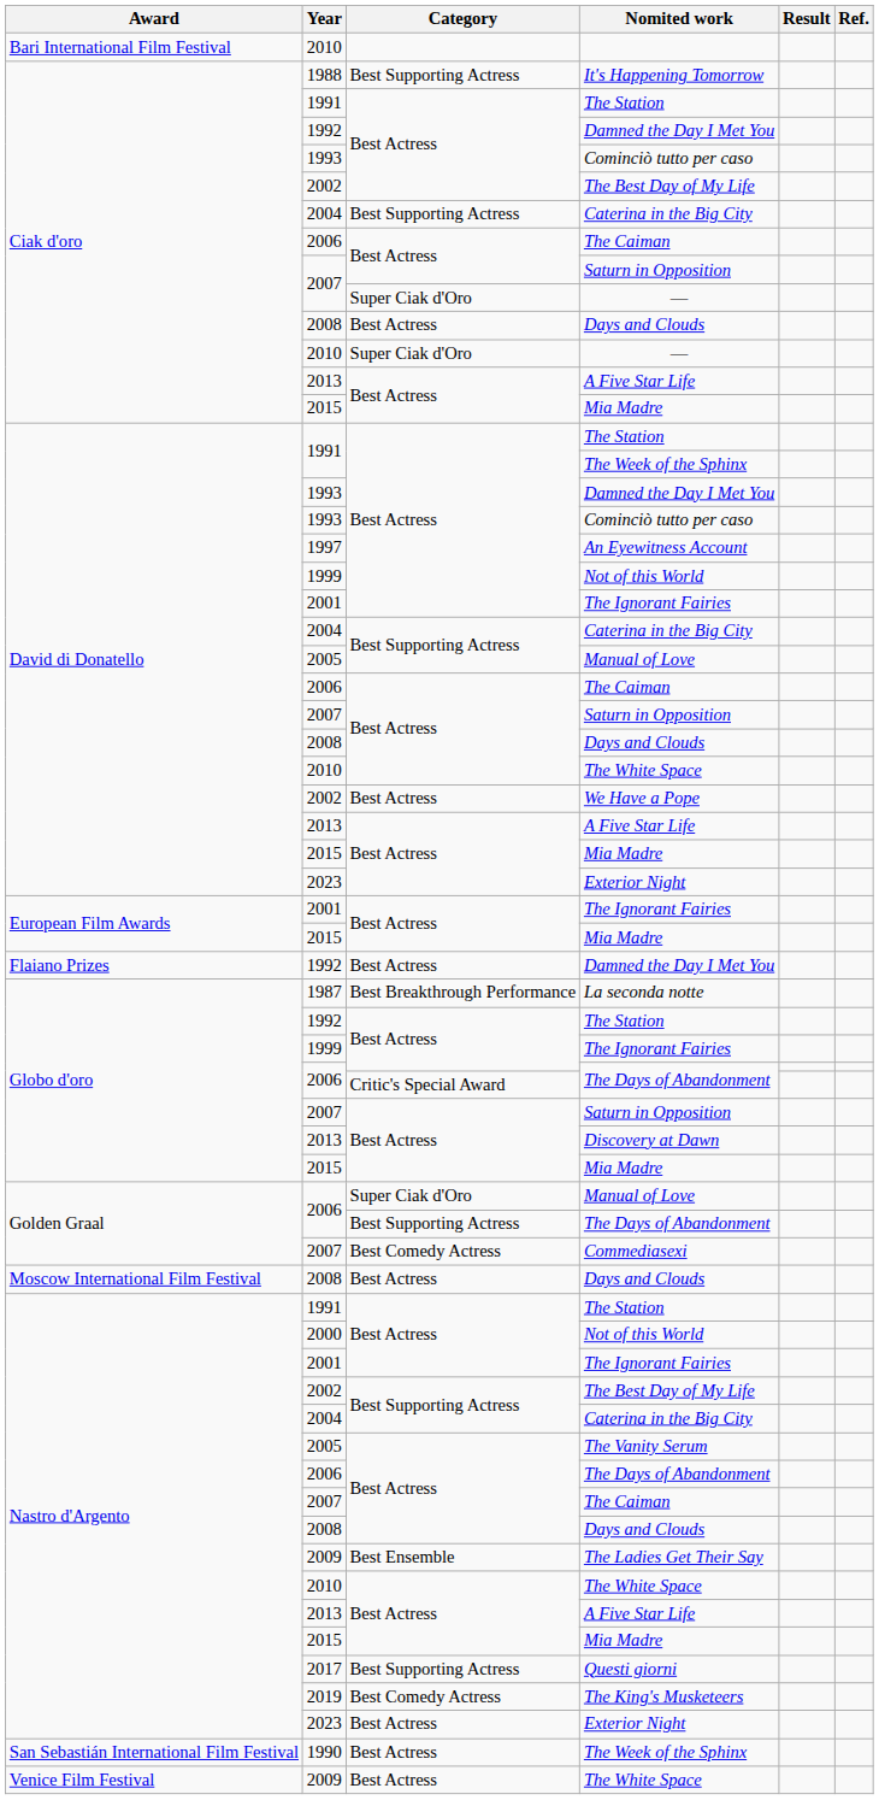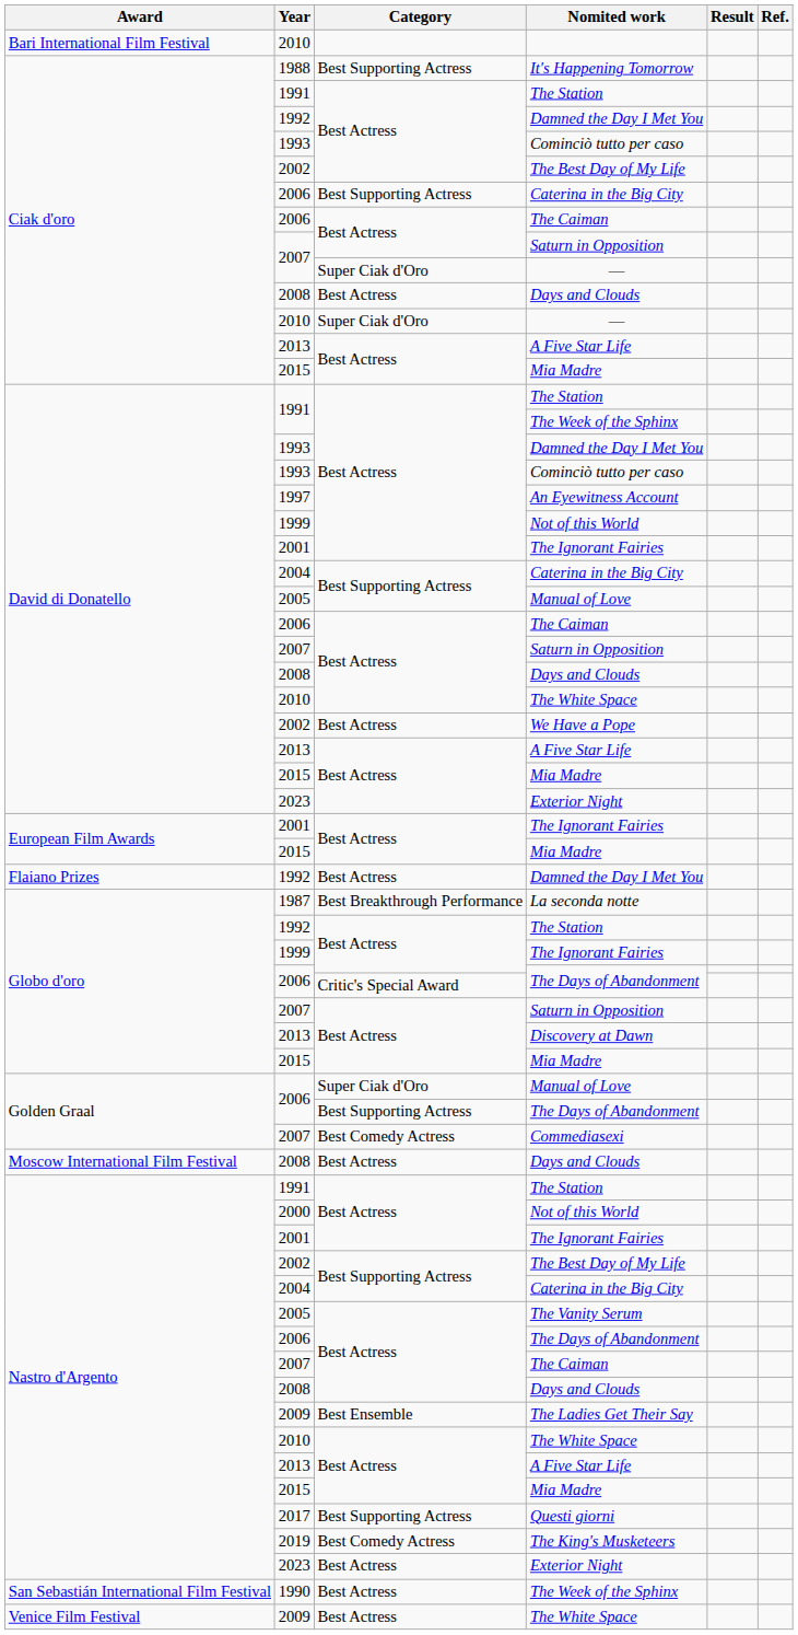 <table class="wikitable">
 <tr>
 <th>Award</th>
 <th>Year</th>
 <th>Category</th>
 <th>Nomited work</th>
 <th>Result</th>
 <th>Ref.</th>
 </tr>
 <tr>
 <td><a href='#'>Bari International Film Festival</a></td>
 <td>2010</td>
 <td></td>
 <td></td>
 <td></td>
 <td></td>
 </tr>
 <tr>
 <td rowspan="13"><a href='#'>Ciak d'oro</a></td>
 <td>1988</td>
 <td>Best Supporting Actress</td>
 <td><em><a href='#'>It's Happening Tomorrow</a></em></td>
 <td></td>
 <td></td>
 </tr>
 <tr>
 <td>1991</td>
 <td rowspan="4">Best Actress</td>
 <td><em><a href='#'>The Station</a></em></td>
 <td></td>
 <td></td>
 </tr>
 <tr>
 <td>1992</td>
 <td><em><a href='#'>Damned the Day I Met You</a></em></td>
 <td></td>
 <td></td>
 </tr>
 <tr>
 <td>1993</td>
 <td><em>Cominciò tutto per caso</em></td>
 <td></td>
 <td></td>
 </tr>
 <tr>
 <td>2002</td>
 <td><em><a href='#'>The Best Day of My Life</a></em></td>
 <td></td>
 <td></td>
 </tr>
 <tr>
-<td>2004</td>
+<td>2006</td>
 <td>Best Supporting Actress</td>
 <td><em><a href='#'>Caterina in the Big City</a></em></td>
 <td></td>
 <td></td>
 </tr>
 <tr>
 <td>2006</td>
 <td rowspan="2">Best Actress</td>
 <td><em><a href='#'>The Caiman</a></em></td>
 <td></td>
 <td></td>
 </tr>
 <tr>
 <td rowspan="2">2007</td>
 <td><em><a href='#'>Saturn in Opposition</a></em></td>
 <td></td>
 <td></td>
 </tr>
 <tr>
 <td>Super Ciak d'Oro</td>
 <td style="text-align:center">—</td>
 <td></td>
 <td></td>
 </tr>
 <tr>
 <td>2008</td>
 <td>Best Actress</td>
 <td><em><a href='#'>Days and Clouds</a></em></td>
 <td></td>
 <td></td>
 </tr>
 <tr>
 <td>2010</td>
 <td>Super Ciak d'Oro</td>
 <td style="text-align:center">—</td>
 <td></td>
 <td></td>
 </tr>
 <tr>
 <td>2013</td>
 <td rowspan="2">Best Actress</td>
 <td><em><a href='#'>A Five Star Life</a></em></td>
 <td></td>
 <td></td>
 </tr>
 <tr>
 <td>2015</td>
 <td><em><a href='#'>Mia Madre</a></em></td>
 <td></td>
 <td></td>
 </tr>
 <tr>
 <td rowspan="17"><a href='#'>David di Donatello</a></td>
 <td rowspan="2">1991</td>
 <td rowspan="7">Best Actress</td>
 <td><em><a href='#'>The Station</a></em></td>
 <td></td>
 <td></td>
 </tr>
 <tr>
 <td><em><a href='#'>The Week of the Sphinx</a></em></td>
 <td></td>
 <td></td>
 </tr>
 <tr>
 <td>1993</td>
 <td><em><a href='#'>Damned the Day I Met You</a></em></td>
 <td></td>
 <td></td>
 </tr>
 <tr>
 <td>1993</td>
 <td><em>Cominciò tutto per caso</em></td>
 <td></td>
 <td></td>
 </tr>
 <tr>
 <td>1997</td>
 <td><em><a href='#'>An Eyewitness Account</a></em></td>
 <td></td>
 <td></td>
 </tr>
 <tr>
 <td>1999</td>
 <td><em><a href='#'>Not of this World</a></em></td>
 <td></td>
 <td></td>
 </tr>
 <tr>
 <td>2001</td>
 <td><em><a href='#'>The Ignorant Fairies</a></em></td>
 <td></td>
 <td></td>
 </tr>
 <tr>
 <td>2004</td>
 <td rowspan="2">Best Supporting Actress</td>
 <td><em><a href='#'>Caterina in the Big City</a></em></td>
 <td></td>
 <td></td>
 </tr>
 <tr>
 <td>2005</td>
 <td><em><a href='#'>Manual of Love</a></em></td>
 <td></td>
 <td></td>
 </tr>
 <tr>
 <td>2006</td>
 <td rowspan="4">Best Actress</td>
 <td><em><a href='#'>The Caiman</a></em></td>
 <td></td>
 <td></td>
 </tr>
 <tr>
 <td>2007</td>
 <td><em><a href='#'>Saturn in Opposition</a></em></td>
 <td></td>
 <td></td>
 </tr>
 <tr>
 <td>2008</td>
 <td><em><a href='#'>Days and Clouds</a></em></td>
 <td></td>
 <td></td>
 </tr>
 <tr>
 <td>2010</td>
 <td><em><a href='#'>The White Space</a></em></td>
 <td></td>
 <td></td>
 </tr>
 <tr>
 <td>2002</td>
 <td>Best Actress</td>
 <td><em><a href='#'>We Have a Pope</a></em></td>
 <td></td>
 <td></td>
 </tr>
 <tr>
 <td>2013</td>
 <td rowspan="3">Best Actress</td>
 <td><em><a href='#'>A Five Star Life</a></em></td>
 <td></td>
 <td></td>
 </tr>
 <tr>
 <td>2015</td>
 <td><em><a href='#'>Mia Madre</a></em></td>
 <td></td>
 <td></td>
 </tr>
 <tr>
 <td>2023</td>
 <td><em><a href='#'>Exterior Night</a></em></td>
 <td></td>
 <td></td>
 </tr>
 <tr>
 <td rowspan="2"><a href='#'>European Film Awards</a></td>
 <td>2001</td>
 <td rowspan="2">Best Actress</td>
 <td><em><a href='#'>The Ignorant Fairies</a></em></td>
 <td></td>
 <td></td>
 </tr>
 <tr>
 <td>2015</td>
 <td><em><a href='#'>Mia Madre</a></em></td>
 <td></td>
 <td></td>
 </tr>
 <tr>
 <td><a href='#'>Flaiano Prizes</a></td>
 <td>1992</td>
 <td>Best Actress</td>
 <td><em><a href='#'>Damned the Day I Met You</a></em></td>
 <td></td>
 <td></td>
 </tr>
 <tr>
 <td rowspan="8"><a href='#'>Globo d'oro</a></td>
 <td>1987</td>
 <td>Best Breakthrough Performance</td>
 <td><em>La seconda notte</em></td>
 <td></td>
 <td></td>
 </tr>
 <tr>
 <td>1992</td>
 <td rowspan="3">Best Actress</td>
 <td><em><a href='#'>The Station</a></em></td>
 <td></td>
 <td></td>
 </tr>
 <tr>
 <td>1999</td>
 <td><em><a href='#'>The Ignorant Fairies</a></em></td>
 <td></td>
 <td></td>
 </tr>
 <tr>
 <td rowspan="2">2006</td>
 <td rowspan="2"><em><a href='#'>The Days of Abandonment</a></em></td>
 <td></td>
 <td></td>
 </tr>
 <tr>
 <td>Critic's Special Award</td>
 <td></td>
 <td></td>
 </tr>
 <tr>
 <td>2007</td>
 <td rowspan="3">Best Actress</td>
 <td><em><a href='#'>Saturn in Opposition</a></em></td>
 <td></td>
 <td></td>
 </tr>
 <tr>
 <td>2013</td>
 <td><em><a href='#'>Discovery at Dawn</a></em></td>
 <td></td>
 <td></td>
 </tr>
 <tr>
 <td>2015</td>
 <td><em><a href='#'>Mia Madre</a></em></td>
 <td></td>
 <td></td>
 </tr>
 <tr>
 <td rowspan="3">Golden Graal</td>
 <td rowspan="2">2006</td>
 <td>Super Ciak d'Oro</td>
 <td><em><a href='#'>Manual of Love</a></em></td>
 <td></td>
 <td></td>
 </tr>
 <tr>
 <td>Best Supporting Actress</td>
 <td><em><a href='#'>The Days of Abandonment</a></em></td>
 <td></td>
 <td></td>
 </tr>
 <tr>
 <td>2007</td>
 <td>Best Comedy Actress</td>
 <td><em><a href='#'>Commediasexi</a></em></td>
 <td></td>
 <td></td>
 </tr>
 <tr>
 <td><a href='#'>Moscow International Film Festival</a></td>
 <td>2008</td>
 <td>Best Actress</td>
 <td><em><a href='#'>Days and Clouds</a></em></td>
 <td></td>
 <td></td>
 </tr>
 <tr>
 <td rowspan="16"><a href='#'>Nastro d'Argento</a></td>
 <td>1991</td>
 <td rowspan="3">Best Actress</td>
 <td><em><a href='#'>The Station</a></em></td>
 <td></td>
 <td></td>
 </tr>
 <tr>
 <td>2000</td>
 <td><em><a href='#'>Not of this World</a></em></td>
 <td></td>
 <td></td>
 </tr>
 <tr>
 <td>2001</td>
 <td><em><a href='#'>The Ignorant Fairies</a></em></td>
 <td></td>
 <td></td>
 </tr>
 <tr>
 <td>2002</td>
 <td rowspan="2">Best Supporting Actress</td>
 <td><em><a href='#'>The Best Day of My Life</a></em></td>
 <td></td>
 <td></td>
 </tr>
 <tr>
 <td>2004</td>
 <td><em><a href='#'>Caterina in the Big City</a></em></td>
 <td></td>
 <td></td>
 </tr>
 <tr>
 <td>2005</td>
 <td rowspan="4">Best Actress</td>
 <td><em><a href='#'>The Vanity Serum</a></em></td>
 <td></td>
 <td></td>
 </tr>
 <tr>
 <td>2006</td>
 <td><em><a href='#'>The Days of Abandonment</a></em></td>
 <td></td>
 <td></td>
 </tr>
 <tr>
 <td>2007</td>
 <td><em><a href='#'>The Caiman</a></em></td>
 <td></td>
 <td></td>
 </tr>
 <tr>
 <td>2008</td>
 <td><em><a href='#'>Days and Clouds</a></em></td>
 <td></td>
 <td></td>
 </tr>
 <tr>
 <td>2009</td>
 <td>Best Ensemble</td>
 <td><em><a href='#'>The Ladies Get Their Say</a></em></td>
 <td></td>
 <td></td>
 </tr>
 <tr>
 <td>2010</td>
 <td rowspan="3">Best Actress</td>
 <td><em><a href='#'>The White Space</a></em></td>
 <td></td>
 <td></td>
 </tr>
 <tr>
 <td>2013</td>
 <td><em><a href='#'>A Five Star Life</a></em></td>
 <td></td>
 <td></td>
 </tr>
 <tr>
 <td>2015</td>
 <td><em><a href='#'>Mia Madre</a></em></td>
 <td></td>
 <td></td>
 </tr>
 <tr>
 <td>2017</td>
 <td>Best Supporting Actress</td>
 <td><em><a href='#'>Questi giorni</a></em></td>
 <td></td>
 <td></td>
 </tr>
 <tr>
 <td>2019</td>
 <td>Best Comedy Actress</td>
 <td><em><a href='#'>The King's Musketeers</a></em></td>
 <td></td>
 <td></td>
 </tr>
 <tr>
 <td>2023</td>
 <td>Best Actress</td>
 <td><em><a href='#'>Exterior Night</a></em></td>
 <td></td>
 <td></td>
 </tr>
 <tr>
 <td><a href='#'>San Sebastián International Film Festival</a></td>
 <td>1990</td>
 <td>Best Actress</td>
 <td><em><a href='#'>The Week of the Sphinx</a></em></td>
 <td></td>
 <td></td>
 </tr>
 <tr>
 <td><a href='#'>Venice Film Festival</a></td>
 <td>2009</td>
 <td>Best Actress</td>
 <td><em><a href='#'>The White Space</a></em></td>
 <td></td>
 <td></td>
 </tr>
 </table>
